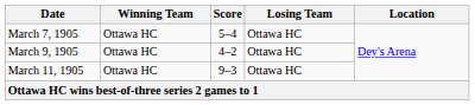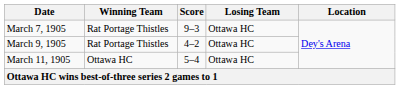 <table class="wikitable">
 <tr>
 <th width="120">Date</th>
 <th width="140">Winning Team</th>
 <th width="5">Score</th>
 <th width="140">Losing Team</th>
 <th width="145">Location</th>
 </tr>
 <tr>
 <td>March 7, 1905</td>
-<td>Ottawa HC</td>
-<td align="center">5–4</td>
+<td>Rat Portage Thistles</td>
+<td align="center">9–3</td>
 <td>Ottawa HC</td>
 <td rowspan="3"><a href='#'>Dey's Arena</a></td>
 </tr>
 <tr>
 <td>March 9, 1905</td>
-<td>Ottawa HC</td>
+<td>Rat Portage Thistles</td>
 <td align="center">4–2</td>
 <td>Ottawa HC</td>
 </tr>
 <tr>
 <td>March 11, 1905</td>
 <td>Ottawa HC</td>
-<td align="center">9–3</td>
+<td align="center">5–4</td>
 <td>Ottawa HC</td>
 </tr>
 <tr>
 <th colspan="5" style="text-align:left;">Ottawa HC wins best-of-three series 2 games to 1</th>
 </tr>
 </table>
